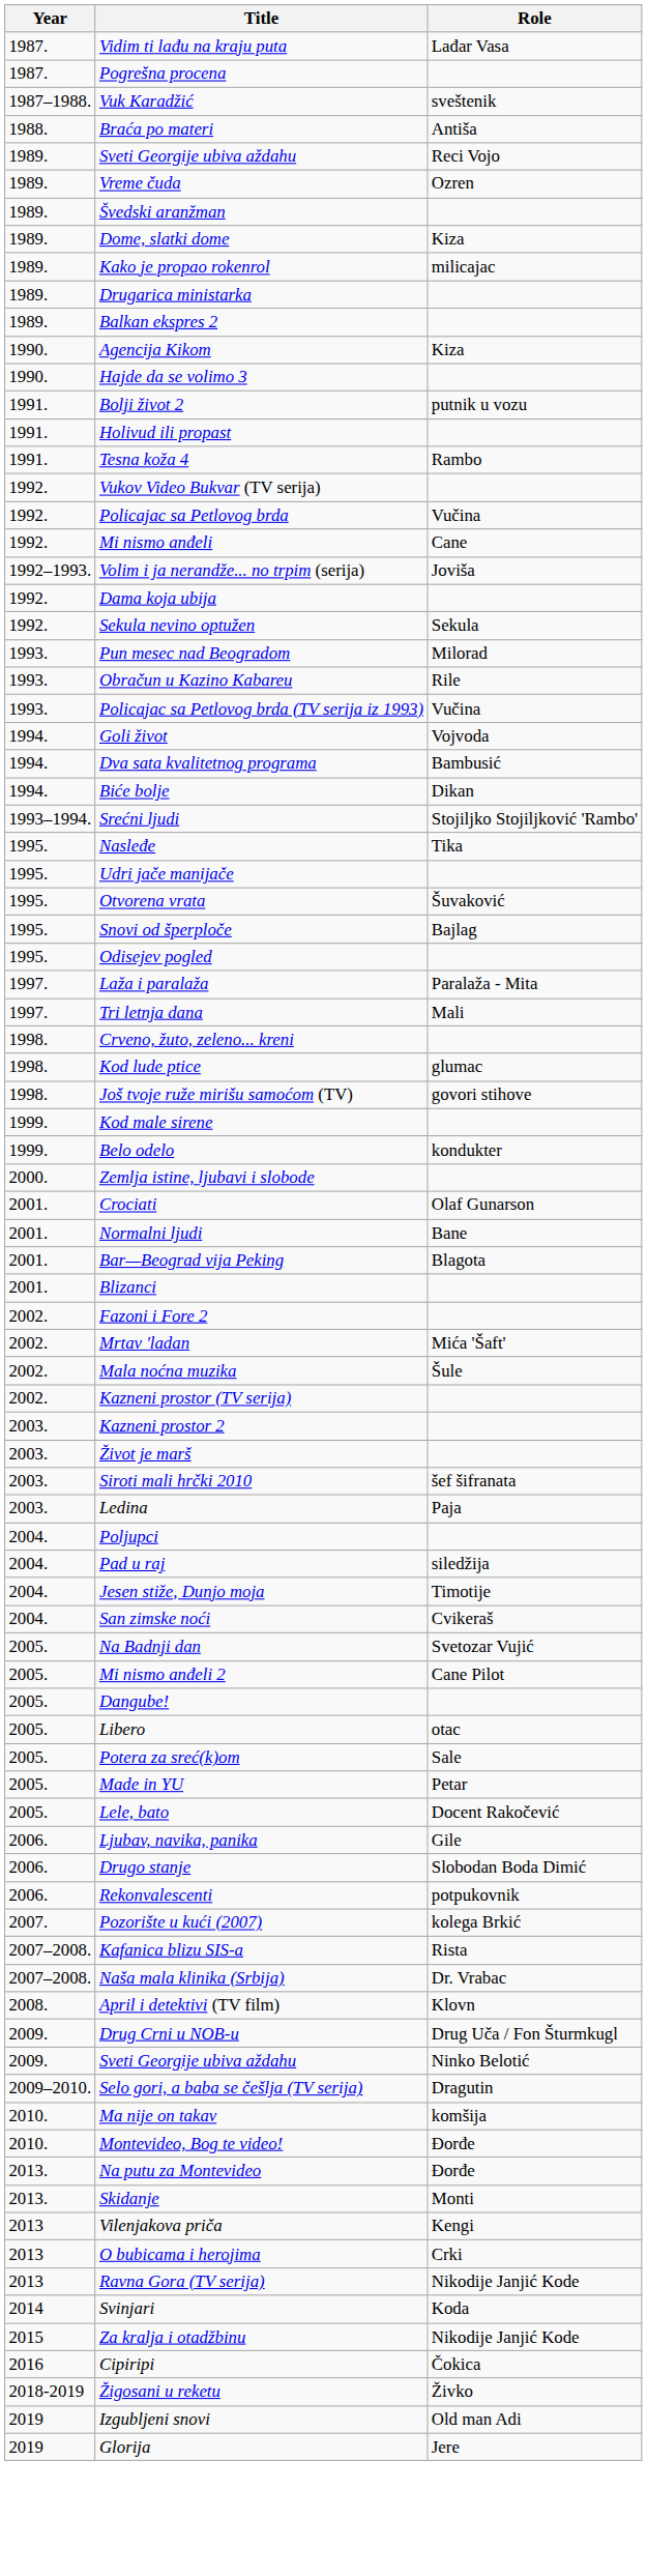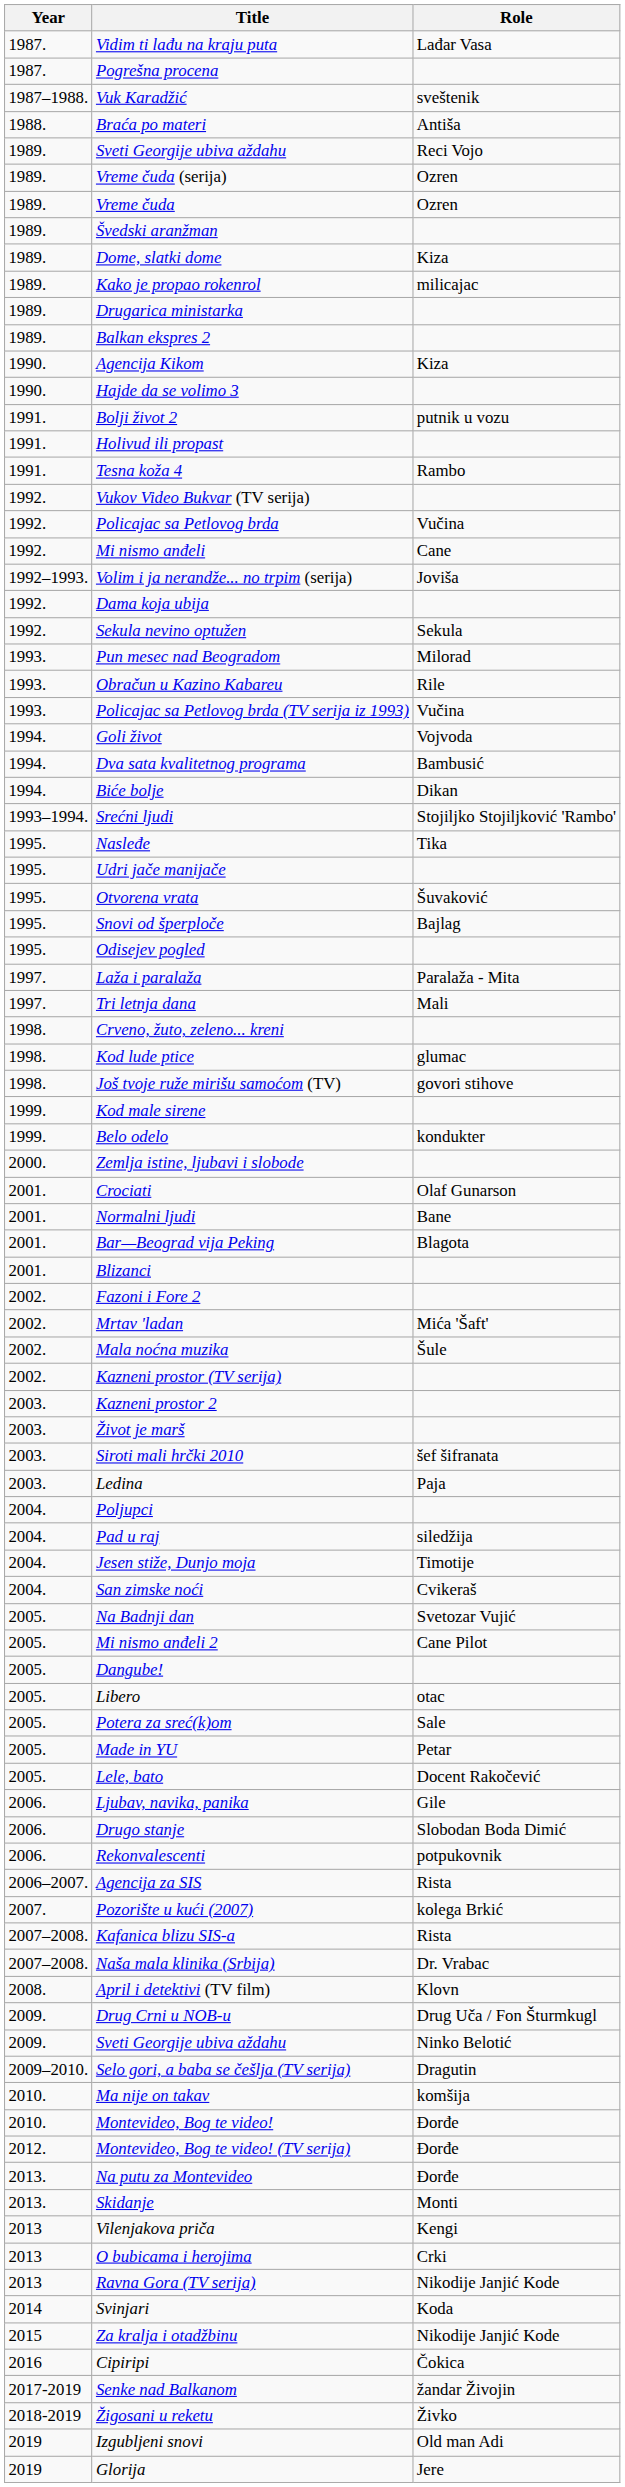 <table class="wikitable sortable">
 <tr>
 <th>Year</th>
 <th>Title</th>
 <th>Role</th>
 </tr>
 <tr>
 <td>1987.</td>
 <td><em><a href='#'>Vidim ti lađu na kraju puta</a></em></td>
 <td>Lađar Vasa</td>
 </tr>
 <tr>
 <td>1987.</td>
 <td><em><a href='#'>Pogrešna procena</a></em></td>
 <td></td>
 </tr>
 <tr>
 <td>1987–1988.</td>
 <td><em><a href='#'>Vuk Karadžić</a></em></td>
 <td>sveštenik</td>
 </tr>
 <tr>
 <td>1988.</td>
 <td><em><a href='#'>Braća po materi</a></em></td>
 <td>Antiša</td>
 </tr>
 <tr>
 <td>1989.</td>
 <td><em><a href='#'>Sveti Georgije ubiva aždahu</a></em></td>
 <td>Reci Vojo</td>
+</tr>
+<tr>
+<td>1989.</td>
+<td><em><a href='#'>Vreme čuda</a></em> (serija)</td>
+<td>Ozren</td>
 </tr>
 <tr>
 <td>1989.</td>
 <td><em><a href='#'>Vreme čuda</a></em></td>
 <td>Ozren</td>
 </tr>
 <tr>
 <td>1989.</td>
 <td><em><a href='#'>Švedski aranžman</a></em></td>
 <td></td>
 </tr>
 <tr>
 <td>1989.</td>
 <td><em><a href='#'>Dome, slatki dome</a></em></td>
 <td>Kiza</td>
 </tr>
 <tr>
 <td>1989.</td>
 <td><em><a href='#'>Kako je propao rokenrol</a></em></td>
 <td>milicajac</td>
 </tr>
 <tr>
 <td>1989.</td>
 <td><em><a href='#'>Drugarica ministarka</a></em></td>
 <td></td>
 </tr>
 <tr>
 <td>1989.</td>
 <td><em><a href='#'>Balkan ekspres 2</a></em></td>
 <td></td>
 </tr>
 <tr>
 <td>1990.</td>
 <td><em><a href='#'>Agencija Kikom</a></em></td>
 <td>Kiza</td>
 </tr>
 <tr>
 <td>1990.</td>
 <td><em><a href='#'>Hajde da se volimo 3</a></em></td>
 <td></td>
 </tr>
 <tr>
 <td>1991.</td>
 <td><em><a href='#'>Bolji život 2</a></em></td>
 <td>putnik u vozu</td>
 </tr>
 <tr>
 <td>1991.</td>
 <td><em><a href='#'>Holivud ili propast</a></em></td>
 <td></td>
 </tr>
 <tr>
 <td>1991.</td>
 <td><em><a href='#'>Tesna koža 4</a></em></td>
 <td>Rambo</td>
 </tr>
 <tr>
 <td>1992.</td>
 <td><em><a href='#'>Vukov Video Bukvar</a></em> (TV serija)</td>
 <td></td>
 </tr>
 <tr>
 <td>1992.</td>
 <td><em><a href='#'>Policajac sa Petlovog brda</a></em></td>
 <td>Vučina</td>
 </tr>
 <tr>
 <td>1992.</td>
 <td><em><a href='#'>Mi nismo anđeli</a></em></td>
 <td>Cane</td>
 </tr>
 <tr>
 <td>1992–1993.</td>
 <td><em><a href='#'>Volim i ja nerandže... no trpim</a></em> (serija)</td>
 <td>Joviša</td>
 </tr>
 <tr>
 <td>1992.</td>
 <td><em><a href='#'>Dama koja ubija</a></em></td>
 <td></td>
 </tr>
 <tr>
 <td>1992.</td>
 <td><em><a href='#'>Sekula nevino optužen</a></em></td>
 <td>Sekula</td>
 </tr>
 <tr>
 <td>1993.</td>
 <td><em><a href='#'>Pun mesec nad Beogradom</a></em></td>
 <td>Milorad</td>
 </tr>
 <tr>
 <td>1993.</td>
 <td><em><a href='#'>Obračun u Kazino Kabareu</a></em></td>
 <td>Rile</td>
 </tr>
 <tr>
 <td>1993.</td>
 <td><em><a href='#'>Policajac sa Petlovog brda (TV serija iz 1993)</a></em></td>
 <td>Vučina</td>
 </tr>
 <tr>
 <td>1994.</td>
 <td><em><a href='#'>Goli život</a></em></td>
 <td>Vojvoda</td>
 </tr>
 <tr>
 <td>1994.</td>
 <td><em><a href='#'>Dva sata kvalitetnog programa</a></em></td>
 <td>Bambusić</td>
 </tr>
 <tr>
 <td>1994.</td>
 <td><em><a href='#'>Biće bolje</a></em></td>
 <td>Dikan</td>
 </tr>
 <tr>
 <td>1993–1994.</td>
 <td><em><a href='#'>Srećni ljudi</a></em></td>
 <td>Stojiljko Stojiljković 'Rambo'</td>
 </tr>
 <tr>
 <td>1995.</td>
 <td><em><a href='#'>Nasleđe</a></em></td>
 <td>Tika</td>
 </tr>
 <tr>
 <td>1995.</td>
 <td><em><a href='#'>Udri jače manijače</a></em></td>
 <td></td>
 </tr>
 <tr>
 <td>1995.</td>
 <td><em><a href='#'>Otvorena vrata</a></em></td>
 <td>Šuvaković</td>
 </tr>
 <tr>
 <td>1995.</td>
 <td><em><a href='#'>Snovi od šperploče</a></em></td>
 <td>Bajlag</td>
 </tr>
 <tr>
 <td>1995.</td>
 <td><em><a href='#'>Odisejev pogled</a></em></td>
 <td></td>
 </tr>
 <tr>
 <td>1997.</td>
 <td><em><a href='#'>Laža i paralaža</a></em></td>
 <td>Paralaža - Mita</td>
 </tr>
 <tr>
 <td>1997.</td>
 <td><em><a href='#'>Tri letnja dana</a></em></td>
 <td>Mali</td>
 </tr>
 <tr>
 <td>1998.</td>
 <td><em><a href='#'>Crveno, žuto, zeleno... kreni</a></em></td>
 <td></td>
 </tr>
 <tr>
 <td>1998.</td>
 <td><em><a href='#'>Kod lude ptice</a></em></td>
 <td>glumac</td>
 </tr>
 <tr>
 <td>1998.</td>
 <td><em><a href='#'>Još tvoje ruže mirišu samoćom</a></em> (TV)</td>
 <td>govori stihove</td>
 </tr>
 <tr>
 <td>1999.</td>
 <td><em><a href='#'>Kod male sirene</a></em></td>
 <td></td>
 </tr>
 <tr>
 <td>1999.</td>
 <td><em><a href='#'>Belo odelo</a></em></td>
 <td>kondukter</td>
 </tr>
 <tr>
 <td>2000.</td>
 <td><em><a href='#'>Zemlja istine, ljubavi i slobode</a></em></td>
 <td></td>
 </tr>
 <tr>
 <td>2001.</td>
 <td><em><a href='#'>Crociati</a></em></td>
 <td>Olaf Gunarson</td>
 </tr>
 <tr>
 <td>2001.</td>
 <td><em><a href='#'>Normalni ljudi</a></em></td>
 <td>Bane</td>
 </tr>
 <tr>
 <td>2001.</td>
 <td><em><a href='#'>Bar—Beograd vija Peking</a></em></td>
 <td>Blagota</td>
 </tr>
 <tr>
 <td>2001.</td>
 <td><em><a href='#'>Blizanci</a></em></td>
 <td></td>
 </tr>
 <tr>
 <td>2002.</td>
 <td><em><a href='#'>Fazoni i Fore 2</a></em></td>
 <td></td>
 </tr>
 <tr>
 <td>2002.</td>
 <td><em><a href='#'>Mrtav 'ladan</a></em></td>
 <td>Mića 'Šaft'</td>
 </tr>
 <tr>
 <td>2002.</td>
 <td><em><a href='#'>Mala noćna muzika</a></em></td>
 <td>Šule</td>
 </tr>
 <tr>
 <td>2002.</td>
 <td><em><a href='#'>Kazneni prostor (TV serija)</a></em></td>
 <td></td>
 </tr>
 <tr>
 <td>2003.</td>
 <td><em><a href='#'>Kazneni prostor 2</a></em></td>
 <td></td>
 </tr>
 <tr>
 <td>2003.</td>
 <td><em><a href='#'>Život je marš</a></em></td>
 <td></td>
 </tr>
 <tr>
 <td>2003.</td>
 <td><em><a href='#'>Siroti mali hrčki 2010</a></em></td>
 <td>šef šifranata</td>
 </tr>
 <tr>
 <td>2003.</td>
 <td><em>Ledina</em></td>
 <td>Paja</td>
 </tr>
 <tr>
 <td>2004.</td>
 <td><em><a href='#'>Poljupci</a></em></td>
 <td></td>
 </tr>
 <tr>
 <td>2004.</td>
 <td><em><a href='#'>Pad u raj</a></em></td>
 <td>siledžija</td>
 </tr>
 <tr>
 <td>2004.</td>
 <td><em><a href='#'>Jesen stiže, Dunjo moja</a></em></td>
 <td>Timotije</td>
 </tr>
 <tr>
 <td>2004.</td>
 <td><em><a href='#'>San zimske noći</a></em></td>
 <td>Cvikeraš</td>
 </tr>
 <tr>
 <td>2005.</td>
 <td><em><a href='#'>Na Badnji dan</a></em></td>
 <td>Svetozar Vujić</td>
 </tr>
 <tr>
 <td>2005.</td>
 <td><em><a href='#'>Mi nismo anđeli 2</a></em></td>
 <td>Cane Pilot</td>
 </tr>
 <tr>
 <td>2005.</td>
 <td><em><a href='#'>Dangube!</a></em></td>
 <td></td>
 </tr>
 <tr>
 <td>2005.</td>
 <td><em>Libero</em></td>
 <td>otac</td>
 </tr>
 <tr>
 <td>2005.</td>
 <td><em><a href='#'>Potera za sreć(k)om</a></em></td>
 <td>Sale</td>
 </tr>
 <tr>
 <td>2005.</td>
 <td><em><a href='#'>Made in YU</a></em></td>
 <td>Petar</td>
 </tr>
 <tr>
 <td>2005.</td>
 <td><em><a href='#'>Lele, bato</a></em></td>
 <td>Docent Rakočević</td>
 </tr>
 <tr>
 <td>2006.</td>
 <td><em><a href='#'>Ljubav, navika, panika</a></em></td>
 <td>Gile</td>
 </tr>
 <tr>
 <td>2006.</td>
 <td><em><a href='#'>Drugo stanje</a></em></td>
 <td>Slobodan Boda Dimić</td>
 </tr>
 <tr>
 <td>2006.</td>
 <td><em><a href='#'>Rekonvalescenti</a></em></td>
 <td>potpukovnik</td>
 </tr>
 <tr>
+<td>2006–2007.</td>
+<td><em><a href='#'>Agencija za SIS</a></em></td>
+<td>Rista</td>
+</tr>
+<tr>
 <td>2007.</td>
 <td><em><a href='#'>Pozorište u kući (2007)</a></em></td>
 <td>kolega Brkić</td>
 </tr>
 <tr>
 <td>2007–2008.</td>
 <td><em><a href='#'>Kafanica blizu SIS-a</a></em></td>
 <td>Rista</td>
 </tr>
 <tr>
 <td>2007–2008.</td>
 <td><em><a href='#'>Naša mala klinika (Srbija)</a></em></td>
 <td>Dr. Vrabac</td>
 </tr>
 <tr>
 <td>2008.</td>
 <td><em><a href='#'>April i detektivi</a></em> (TV film)</td>
 <td>Klovn</td>
 </tr>
 <tr>
 <td>2009.</td>
 <td><em><a href='#'>Drug Crni u NOB-u</a></em></td>
 <td>Drug Uča / Fon Šturmkugl</td>
 </tr>
 <tr>
 <td>2009.</td>
 <td><em><a href='#'>Sveti Georgije ubiva aždahu</a></em></td>
 <td>Ninko Belotić</td>
 </tr>
 <tr>
 <td>2009–2010.</td>
 <td><em><a href='#'>Selo gori, a baba se češlja (TV serija)</a></em></td>
 <td>Dragutin</td>
 </tr>
 <tr>
 <td>2010.</td>
 <td><em><a href='#'>Ma nije on takav</a></em></td>
 <td>komšija</td>
 </tr>
 <tr>
 <td>2010.</td>
 <td><em><a href='#'>Montevideo, Bog te video!</a></em></td>
 <td>Đorđe</td>
 </tr>
 <tr>
+<td>2012.</td>
+<td><em><a href='#'>Montevideo, Bog te video! (TV serija)</a></em></td>
+<td>Đorđe</td>
+</tr>
+<tr>
 <td>2013.</td>
 <td><em><a href='#'>Na putu za Montevideo</a></em></td>
 <td>Đorđe</td>
 </tr>
 <tr>
 <td>2013.</td>
 <td><em><a href='#'>Skidanje</a></em></td>
 <td>Monti</td>
 </tr>
 <tr>
 <td>2013</td>
 <td><em>Vilenjakova priča</em></td>
 <td>Kengi</td>
 </tr>
 <tr>
 <td>2013</td>
 <td><em><a href='#'>O bubicama i herojima</a></em></td>
 <td>Crki</td>
 </tr>
 <tr>
 <td>2013</td>
 <td><em><a href='#'>Ravna Gora (TV serija)</a></em></td>
 <td>Nikodije Janjić Kode</td>
 </tr>
 <tr>
 <td>2014</td>
 <td><em>Svinjari</em></td>
 <td>Koda</td>
 </tr>
 <tr>
 <td>2015</td>
 <td><em><a href='#'>Za kralja i otadžbinu</a></em></td>
 <td>Nikodije Janjić Kode</td>
 </tr>
 <tr>
 <td>2016</td>
 <td><em>Cipiripi</em></td>
 <td>Čokica</td>
 </tr>
 <tr>
+<td>2017-2019</td>
+<td><em><a href='#'>Senke nad Balkanom</a></em></td>
+<td>žandar Živojin</td>
+</tr>
+<tr>
 <td>2018-2019</td>
 <td><em><a href='#'>Žigosani u reketu</a></em></td>
 <td>Živko</td>
 </tr>
 <tr>
 <td>2019</td>
 <td><em>Izgubljeni snovi</em></td>
 <td>Old man Adi</td>
 </tr>
 <tr>
 <td>2019</td>
 <td><em>Glorija</em></td>
 <td>Jere</td>
 </tr>
 </table>
